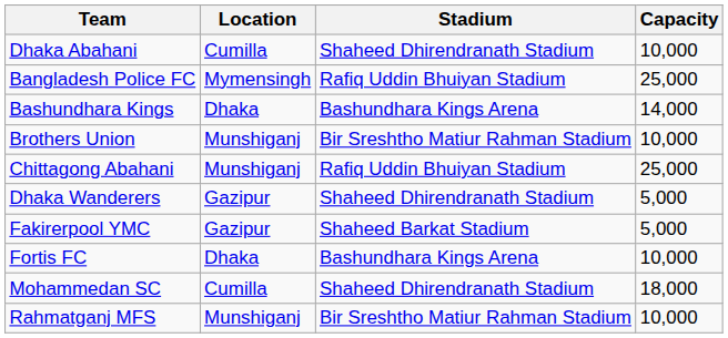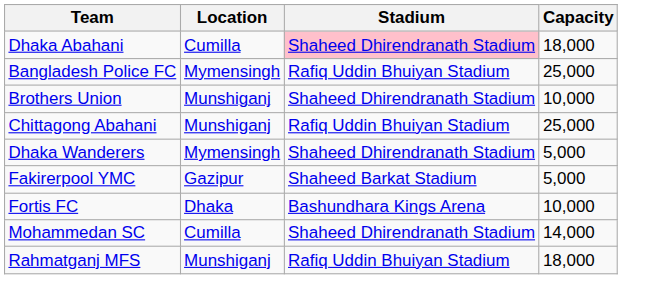 <table class="wikitable sortable">
 <tr>
 <th>Team</th>
 <th>Location</th>
 <th>Stadium</th>
 <th>Capacity</th>
 </tr>
 <tr>
 <td><a href='#'>Dhaka Abahani</a></td>
 <td><a href='#'>Cumilla</a></td>
-<td><a href='#'>Shaheed Dhirendranath Stadium</a></td>
-<td>10,000</td>
+<td style="background: pink;"><a href='#'>Shaheed Dhirendranath Stadium</a></td>
+<td>18,000</td>
 </tr>
 <tr>
 <td><a href='#'>Bangladesh Police FC</a></td>
 <td><a href='#'>Mymensingh</a></td>
 <td><a href='#'>Rafiq Uddin Bhuiyan Stadium</a></td>
 <td>25,000</td>
 </tr>
 <tr>
-<td><a href='#'>Bashundhara Kings</a></td>
-<td><a href='#'>Dhaka</a></td>
-<td><a href='#'>Bashundhara Kings Arena</a></td>
-<td>14,000</td>
-</tr>
-<tr>
 <td><a href='#'>Brothers Union</a></td>
 <td><a href='#'>Munshiganj</a></td>
-<td><a href='#'>Bir Sreshtho Matiur Rahman Stadium</a></td>
+<td><a href='#'>Shaheed Dhirendranath Stadium</a></td>
 <td>10,000</td>
 </tr>
 <tr>
 <td><a href='#'>Chittagong Abahani</a></td>
 <td><a href='#'>Munshiganj</a></td>
 <td><a href='#'>Rafiq Uddin Bhuiyan Stadium</a></td>
 <td>25,000</td>
 </tr>
 <tr>
 <td><a href='#'>Dhaka Wanderers</a></td>
-<td><a href='#'>Gazipur</a></td>
+<td><a href='#'>Mymensingh</a></td>
 <td><a href='#'>Shaheed Dhirendranath Stadium</a></td>
 <td>5,000</td>
 </tr>
 <tr>
 <td><a href='#'>Fakirerpool YMC</a></td>
 <td><a href='#'>Gazipur</a></td>
 <td><a href='#'>Shaheed Barkat Stadium</a></td>
 <td>5,000</td>
 </tr>
 <tr>
 <td><a href='#'>Fortis FC</a></td>
 <td><a href='#'>Dhaka</a></td>
 <td><a href='#'>Bashundhara Kings Arena</a></td>
 <td>10,000</td>
 </tr>
 <tr>
 <td><a href='#'>Mohammedan SC</a></td>
 <td><a href='#'>Cumilla</a></td>
 <td><a href='#'>Shaheed Dhirendranath Stadium</a></td>
-<td>18,000</td>
+<td>14,000</td>
 </tr>
 <tr>
 <td><a href='#'>Rahmatganj MFS</a></td>
 <td><a href='#'>Munshiganj</a></td>
-<td><a href='#'>Bir Sreshtho Matiur Rahman Stadium</a></td>
-<td>10,000</td>
+<td><a href='#'>Rafiq Uddin Bhuiyan Stadium</a></td>
+<td>18,000</td>
 </tr>
 </table>
